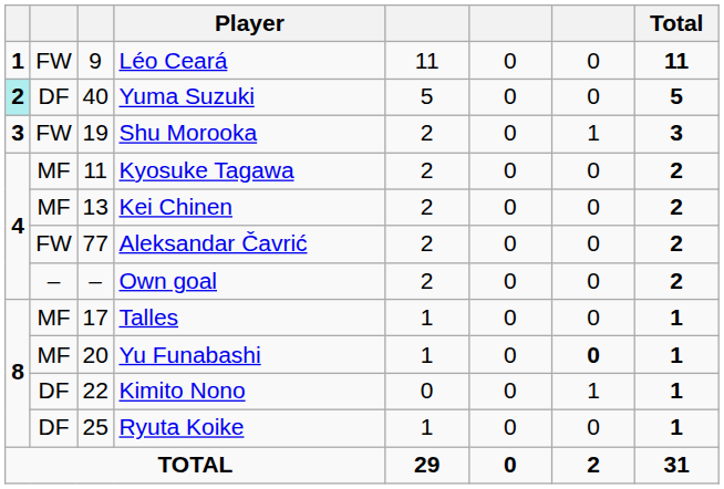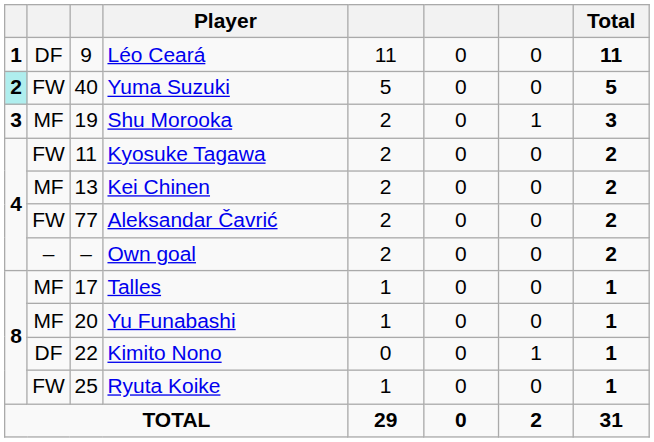 <table class="wikitable sortable" style="text-align:center">
 <tr>
 <th width=10></th>
 <th width=10></th>
 <th width=10></th>
 <th width=180>Player</th>
 <th width=50></th>
 <th width=50></th>
 <th width=50></th>
 <th width=50>Total</th>
 </tr>
 <tr>
 <td rowspan="1"><strong>1</strong></td>
-<td>FW</td>
+<td>DF</td>
 <td>9</td>
 <td align="left">  <a href='#'>Léo Ceará</a></td>
 <td>11</td>
 <td>0</td>
 <td>0</td>
 <td><strong>11</strong></td>
 </tr>
 <tr>
 <td rowspan="1" style="background: paleturquoise;"><strong>2</strong></td>
-<td>DF</td>
+<td>FW</td>
 <td>40</td>
 <td align="left">  <a href='#'>Yuma Suzuki</a></td>
 <td>5</td>
 <td>0</td>
 <td>0</td>
 <td><strong>5</strong></td>
 </tr>
 <tr>
 <td rowspan="1"><strong>3</strong></td>
-<td>FW</td>
+<td>MF</td>
 <td>19</td>
 <td align="left">  <a href='#'>Shu Morooka</a></td>
 <td>2</td>
 <td>0</td>
 <td>1</td>
 <td><strong>3</strong></td>
 </tr>
 <tr>
 <td rowspan="4"><strong>4</strong></td>
-<td>MF</td>
+<td>FW</td>
 <td>11</td>
 <td align="left">  <a href='#'>Kyosuke Tagawa</a></td>
 <td>2</td>
 <td>0</td>
 <td>0</td>
 <td><strong>2</strong></td>
 </tr>
 <tr>
 <td>MF</td>
 <td>13</td>
 <td align="left">  <a href='#'>Kei Chinen</a></td>
 <td>2</td>
 <td>0</td>
 <td>0</td>
 <td><strong>2</strong></td>
 </tr>
 <tr>
 <td>FW</td>
 <td>77</td>
 <td align="left">  <a href='#'>Aleksandar Čavrić</a></td>
 <td>2</td>
 <td>0</td>
 <td>0</td>
 <td><strong>2</strong></td>
 </tr>
 <tr>
 <td>–</td>
 <td>–</td>
 <td align="left"><a href='#'>Own goal</a></td>
 <td>2</td>
 <td>0</td>
 <td>0</td>
 <td><strong>2</strong></td>
 </tr>
 <tr>
 <td rowspan="4"><strong>8</strong></td>
 <td>MF</td>
 <td>17</td>
 <td align="left">  <a href='#'>Talles</a></td>
 <td>1</td>
 <td>0</td>
 <td>0</td>
 <td><strong>1</strong></td>
 </tr>
 <tr>
 <td>MF</td>
 <td>20</td>
 <td align="left">  <a href='#'>Yu Funabashi</a></td>
 <td>1</td>
 <td>0</td>
-<td><strong>0</strong></td>
+<td>0</td>
 <td><strong>1</strong></td>
 </tr>
 <tr>
 <td>DF</td>
 <td>22</td>
 <td align="left">  <a href='#'>Kimito Nono</a></td>
 <td>0</td>
 <td>0</td>
 <td>1</td>
 <td><strong>1</strong></td>
 </tr>
 <tr>
-<td>DF</td>
+<td>FW</td>
 <td>25</td>
 <td align="left">  <a href='#'>Ryuta Koike</a></td>
 <td>1</td>
 <td>0</td>
 <td>0</td>
 <td><strong>1</strong></td>
 </tr>
 <tr>
 <td colspan="4"><strong>TOTAL</strong></td>
 <td><strong>29</strong></td>
 <td><strong>0</strong></td>
 <td><strong>2</strong></td>
 <td><strong>31</strong></td>
 </tr>
 </table>
